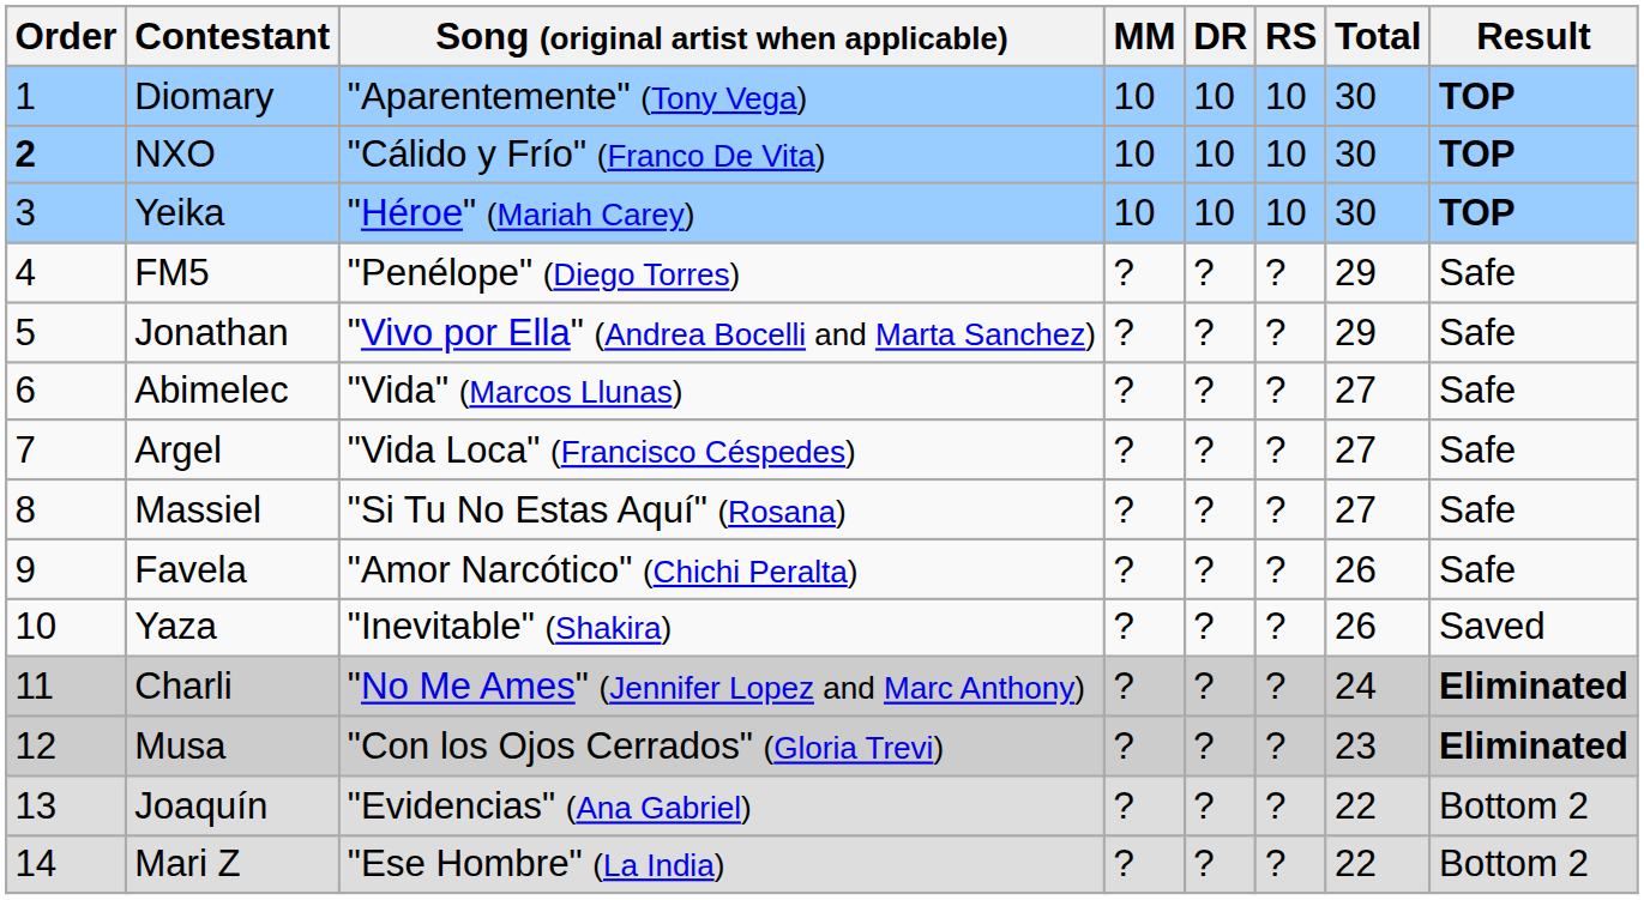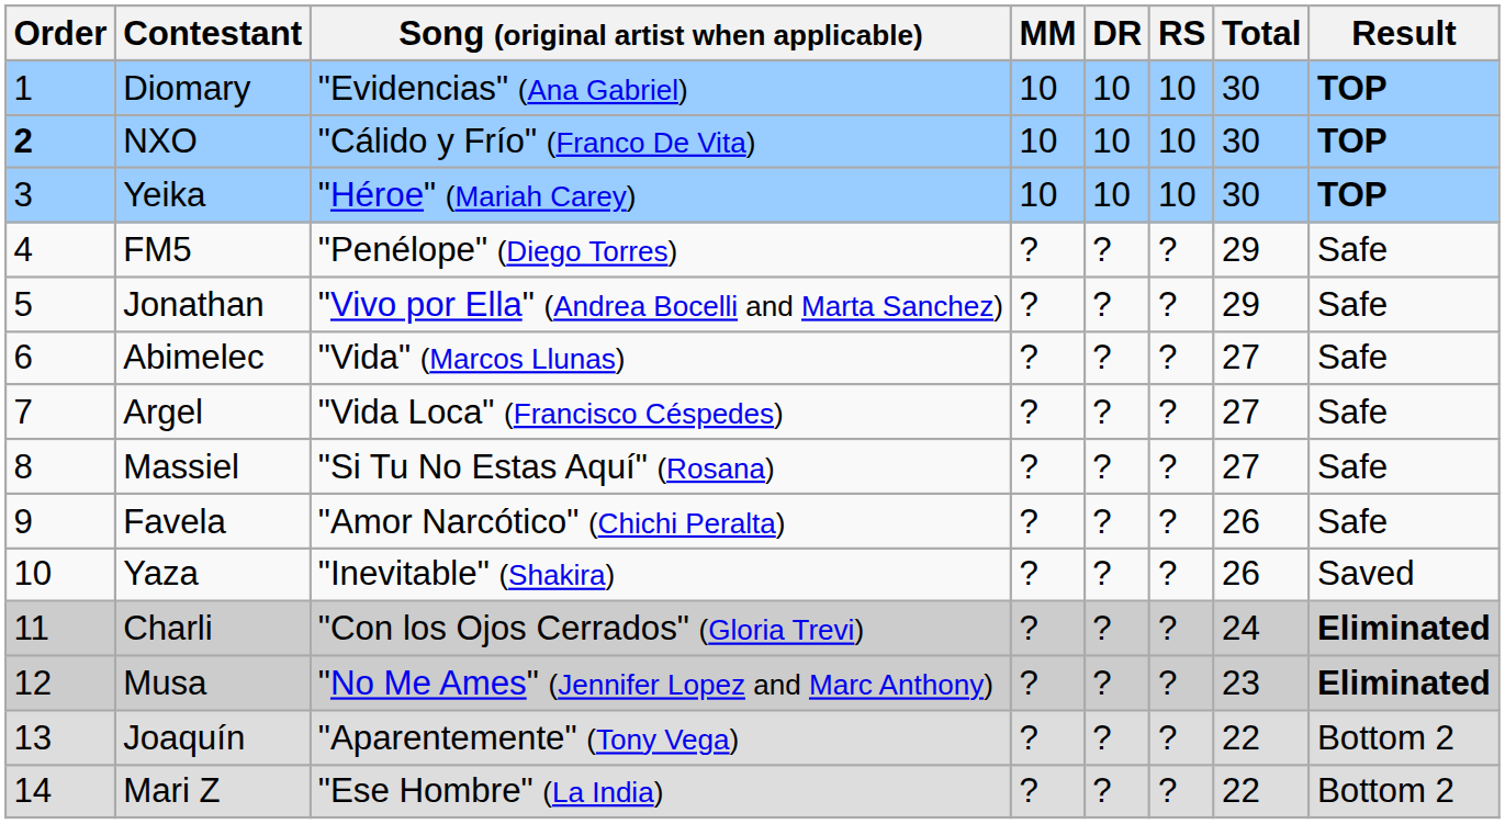 <table class="wikitable" style="font-size:90%;">
 <tr>
 <th>Order</th>
 <th>Contestant</th>
 <th>Song <small>(original artist when applicable)</small></th>
 <th>MM</th>
 <th>DR</th>
 <th>RS</th>
 <th>Total</th>
 <th>Result</th>
 </tr>
 <tr style="background:#9cf;">
 <td>1</td>
 <td>Diomary</td>
-<td>"Aparentemente" <small>(<a href='#'>Tony Vega</a>)</small></td>
+<td>"Evidencias" <small>(<a href='#'>Ana Gabriel</a>)</small></td>
 <td>10</td>
 <td>10</td>
 <td>10</td>
 <td>30</td>
 <td><strong>TOP</strong></td>
 </tr>
 <tr style="background:#9cf;">
 <td><strong>2</strong></td>
 <td>NXO</td>
 <td>"Cálido y Frío" <small>(<a href='#'>Franco De Vita</a>)</small></td>
 <td>10</td>
 <td>10</td>
 <td>10</td>
 <td>30</td>
 <td><strong>TOP</strong></td>
 </tr>
 <tr style="background:#9cf;">
 <td>3</td>
 <td>Yeika</td>
 <td>"<a href='#'>Héroe</a>" <small>(<a href='#'>Mariah Carey</a>)</small></td>
 <td>10</td>
 <td>10</td>
 <td>10</td>
 <td>30</td>
 <td><strong>TOP</strong></td>
 </tr>
 <tr>
 <td>4</td>
 <td>FM5</td>
 <td>"Penélope" <small>(<a href='#'>Diego Torres</a>)</small></td>
 <td>?</td>
 <td>?</td>
 <td>?</td>
 <td>29</td>
 <td>Safe</td>
 </tr>
 <tr>
 <td>5</td>
 <td>Jonathan</td>
 <td>"<a href='#'>Vivo por Ella</a>" <small>(<a href='#'>Andrea Bocelli</a> and <a href='#'>Marta Sanchez</a>)</small></td>
 <td>?</td>
 <td>?</td>
 <td>?</td>
 <td>29</td>
 <td>Safe</td>
 </tr>
 <tr>
 <td>6</td>
 <td>Abimelec</td>
 <td>"Vida" <small>(<a href='#'>Marcos Llunas</a>)</small></td>
 <td>?</td>
 <td>?</td>
 <td>?</td>
 <td>27</td>
 <td>Safe</td>
 </tr>
 <tr>
 <td>7</td>
 <td>Argel</td>
 <td>"Vida Loca" <small>(<a href='#'>Francisco Céspedes</a>)</small></td>
 <td>?</td>
 <td>?</td>
 <td>?</td>
 <td>27</td>
 <td>Safe</td>
 </tr>
 <tr>
 <td>8</td>
 <td>Massiel</td>
 <td>"Si Tu No Estas Aquí" <small>(<a href='#'>Rosana</a>)</small></td>
 <td>?</td>
 <td>?</td>
 <td>?</td>
 <td>27</td>
 <td>Safe</td>
 </tr>
 <tr>
 <td>9</td>
 <td>Favela</td>
 <td>"Amor Narcótico" <small>(<a href='#'>Chichi Peralta</a>)</small></td>
 <td>?</td>
 <td>?</td>
 <td>?</td>
 <td>26</td>
 <td>Safe</td>
 </tr>
 <tr>
 <td>10</td>
 <td>Yaza</td>
 <td>"Inevitable" <small>(<a href='#'>Shakira</a>)</small></td>
 <td>?</td>
 <td>?</td>
 <td>?</td>
 <td>26</td>
 <td>Saved</td>
 </tr>
 <tr style="background:#ccc;">
 <td>11</td>
 <td>Charli</td>
-<td>"<a href='#'>No Me Ames</a>" <small>(<a href='#'>Jennifer Lopez</a> and <a href='#'>Marc Anthony</a>)</small></td>
+<td>"Con los Ojos Cerrados" <small>(<a href='#'>Gloria Trevi</a>)</small></td>
 <td>?</td>
 <td>?</td>
 <td>?</td>
 <td>24</td>
 <td><strong>Eliminated</strong></td>
 </tr>
 <tr style="background:#ccc;">
 <td>12</td>
 <td>Musa</td>
-<td>"Con los Ojos Cerrados" <small>(<a href='#'>Gloria Trevi</a>)</small></td>
+<td>"<a href='#'>No Me Ames</a>" <small>(<a href='#'>Jennifer Lopez</a> and <a href='#'>Marc Anthony</a>)</small></td>
 <td>?</td>
 <td>?</td>
 <td>?</td>
 <td>23</td>
 <td><strong>Eliminated</strong></td>
 </tr>
 <tr style="background:#ddd;">
 <td>13</td>
 <td>Joaquín</td>
-<td>"Evidencias" <small>(<a href='#'>Ana Gabriel</a>)</small></td>
+<td>"Aparentemente" <small>(<a href='#'>Tony Vega</a>)</small></td>
 <td>?</td>
 <td>?</td>
 <td>?</td>
 <td>22</td>
 <td>Bottom 2</td>
 </tr>
 <tr style="background:#ddd;">
 <td>14</td>
 <td>Mari Z</td>
 <td>"Ese Hombre" <small>(<a href='#'>La India</a>)</small></td>
 <td>?</td>
 <td>?</td>
 <td>?</td>
 <td>22</td>
 <td>Bottom 2</td>
 </tr>
 </table>
